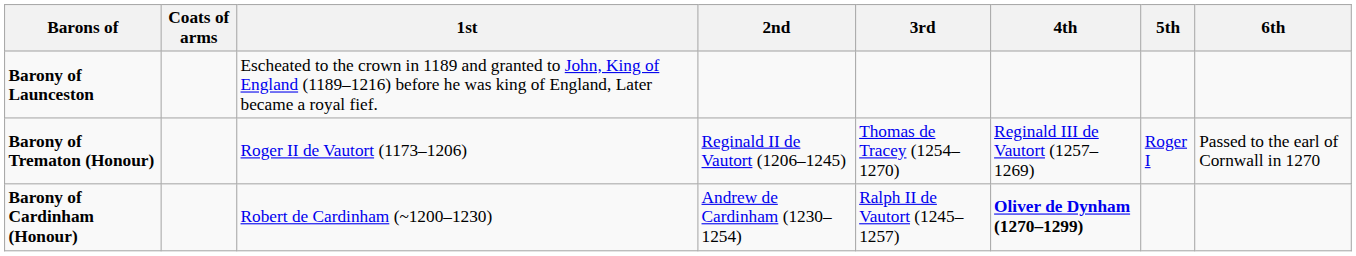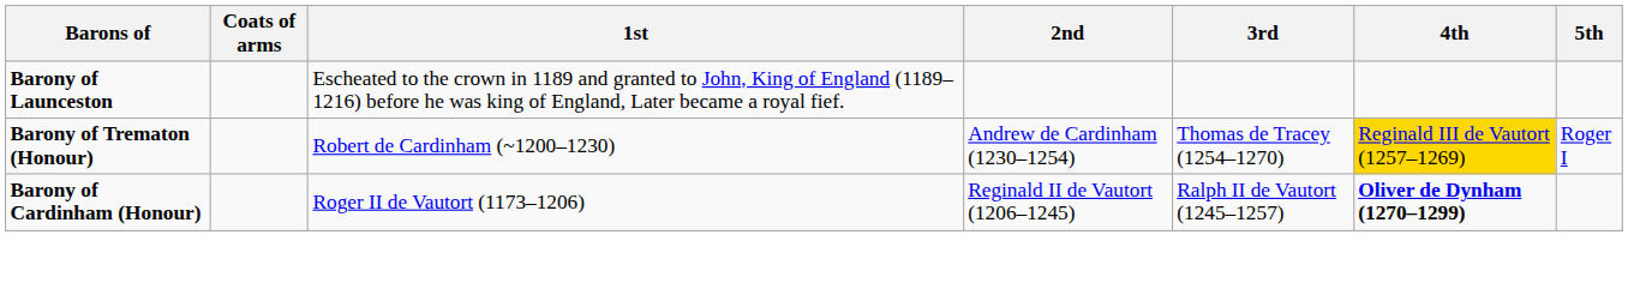 <table class="wikitable">
 <tr>
 <th>Barons of</th>
 <th>Coats of arms</th>
 <th>1st</th>
 <th>2nd</th>
 <th>3rd</th>
 <th>4th</th>
 <th>5th</th>
-<th>6th</th>
 </tr>
 <tr>
 <td><strong>Barony of Launceston</strong></td>
 <td></td>
 <td>Escheated to the crown in 1189 and granted to <a href='#'>John, King of England</a> (1189–1216) before he was king of England, Later became a royal fief.</td>
 <td></td>
 <td></td>
 <td></td>
 <td></td>
-<td></td>
 </tr>
 <tr>
 <td><strong>Barony of Trematon (Honour)</strong></td>
 <td></td>
-<td><a href='#'>Roger II de Vautort</a> (1173–1206)</td>
-<td><a href='#'>Reginald II de Vautort</a> (1206–1245)</td>
+<td><a href='#'>Robert de Cardinham</a> (~1200–1230)</td>
+<td><a href='#'>Andrew de Cardinham</a> (1230–1254)</td>
 <td><a href='#'>Thomas de Tracey</a> (1254–1270)</td>
-<td><a href='#'>Reginald III de Vautort</a> (1257–1269)</td>
+<td style="background: gold;"><a href='#'>Reginald III de Vautort</a> (1257–1269)</td>
 <td><a href='#'>Roger I</a></td>
-<td>Passed to the earl of Cornwall in 1270</td>
 </tr>
 <tr>
 <td><strong>Barony of Cardinham (Honour)</strong></td>
 <td></td>
-<td><a href='#'>Robert de Cardinham</a> (~1200–1230)</td>
-<td><a href='#'>Andrew de Cardinham</a> (1230–1254)</td>
+<td><a href='#'>Roger II de Vautort</a> (1173–1206)</td>
+<td><a href='#'>Reginald II de Vautort</a> (1206–1245)</td>
 <td><a href='#'>Ralph II de Vautort</a> (1245–1257)</td>
 <td><strong><a href='#'>Oliver de Dynham</a> (1270–1299)</strong></td>
 <td></td>
-<td></td>
 </tr>
 </table>
